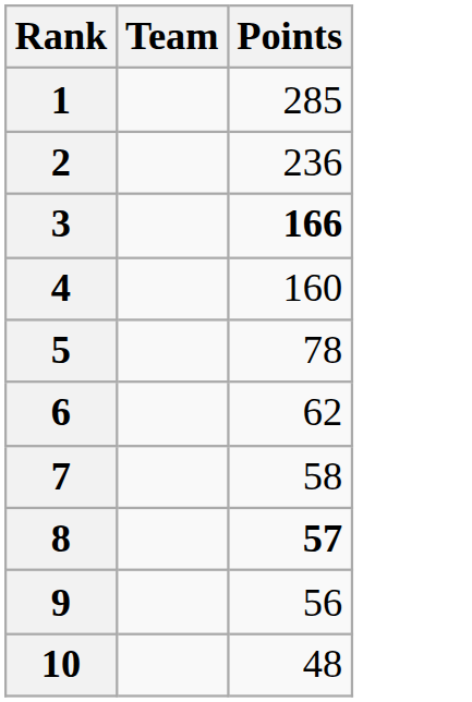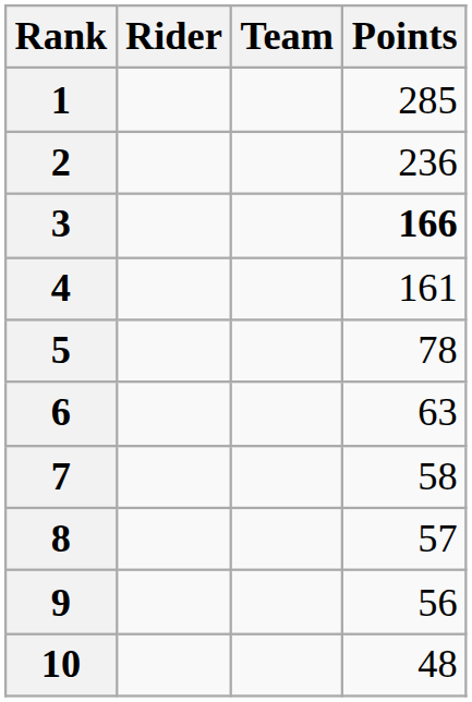 <table class="wikitable">
 <tr>
 <th scope="col">Rank</th>
+<th scope="col">Rider</th>
 <th scope="col">Team</th>
 <th scope="col">Points</th>
 </tr>
 <tr>
 <th scope="row">1</th>
+<td> </td>
 <td></td>
 <td style="text-align:right;">285</td>
 </tr>
 <tr>
 <th scope="row">2</th>
 <td></td>
+<td></td>
 <td style="text-align:right;">236</td>
 </tr>
 <tr>
 <th scope="row">3</th>
+<td> </td>
 <td></td>
 <td style="text-align:right;"><strong>166</strong></td>
 </tr>
 <tr>
 <th scope="row">4</th>
 <td></td>
-<td style="text-align:right;">160</td>
+<td></td>
+<td style="text-align:right;">161</td>
 </tr>
 <tr>
 <th scope="row">5</th>
+<td></td>
 <td></td>
 <td style="text-align:right;">78</td>
 </tr>
 <tr>
 <th scope="row">6</th>
 <td></td>
-<td style="text-align:right;">62</td>
+<td></td>
+<td style="text-align:right;">63</td>
 </tr>
 <tr>
 <th scope="row">7</th>
+<td></td>
 <td></td>
 <td style="text-align:right;">58</td>
 </tr>
 <tr>
 <th scope="row">8</th>
 <td></td>
-<td style="text-align:right;"><strong>57</strong></td>
+<td></td>
+<td style="text-align:right;">57</td>
 </tr>
 <tr>
 <th scope="row">9</th>
+<td></td>
 <td></td>
 <td style="text-align:right;">56</td>
 </tr>
 <tr>
 <th scope="row">10</th>
 <td></td>
+<td></td>
 <td style="text-align:right;">48</td>
 </tr>
 </table>
